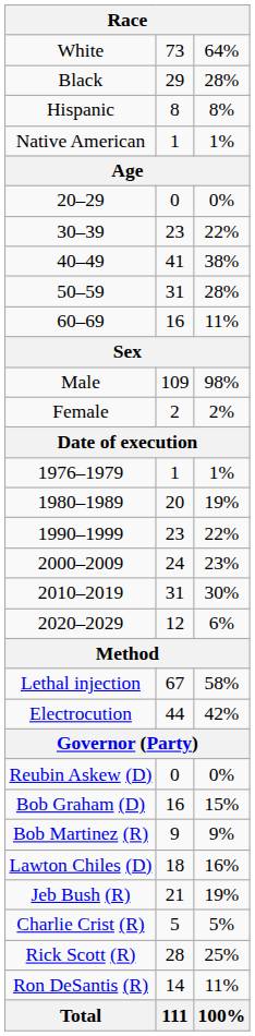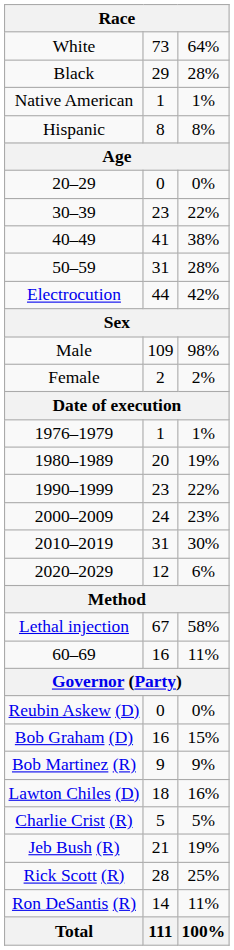 <table class="wikitable" style="text-align:center;">
 <tr>
 <th colspan="3">Race</th>
 </tr>
 <tr>
 <td>White</td>
 <td>73</td>
 <td>64%</td>
 </tr>
 <tr>
 <td>Black</td>
 <td>29</td>
 <td>28%</td>
 </tr>
 <tr>
+<td>Native American</td>
+<td>1</td>
+<td>1%</td>
+</tr>
+<tr>
 <td>Hispanic</td>
 <td>8</td>
 <td>8%</td>
-</tr>
-<tr>
-<td>Native American</td>
-<td>1</td>
-<td>1%</td>
 </tr>
 <tr>
 <th colspan="3">Age</th>
 </tr>
 <tr>
 <td>20–29</td>
 <td>0</td>
 <td>0%</td>
 </tr>
 <tr>
 <td>30–39</td>
 <td>23</td>
 <td>22%</td>
 </tr>
 <tr>
 <td>40–49</td>
 <td>41</td>
 <td>38%</td>
 </tr>
 <tr>
 <td>50–59</td>
 <td>31</td>
 <td>28%</td>
 </tr>
 <tr>
-<td>60–69</td>
-<td>16</td>
-<td>11%</td>
+<td><a href='#'>Electrocution</a></td>
+<td>44</td>
+<td>42%</td>
 </tr>
 <tr>
 <th colspan="3">Sex</th>
 </tr>
 <tr>
 <td>Male</td>
 <td>109</td>
 <td>98%</td>
 </tr>
 <tr>
 <td>Female</td>
 <td>2</td>
 <td>2%</td>
 </tr>
 <tr>
 <th colspan="3">Date of execution</th>
 </tr>
 <tr>
 <td>1976–1979</td>
 <td>1</td>
 <td>1%</td>
 </tr>
 <tr>
 <td>1980–1989</td>
 <td>20</td>
 <td>19%</td>
 </tr>
 <tr>
 <td>1990–1999</td>
 <td>23</td>
 <td>22%</td>
 </tr>
 <tr>
 <td>2000–2009</td>
 <td>24</td>
 <td>23%</td>
 </tr>
 <tr>
 <td>2010–2019</td>
 <td>31</td>
 <td>30%</td>
 </tr>
 <tr>
 <td>2020–2029</td>
 <td>12</td>
 <td>6%</td>
 </tr>
 <tr>
 <th colspan="3">Method</th>
 </tr>
 <tr>
 <td><a href='#'>Lethal injection</a></td>
 <td>67</td>
 <td>58%</td>
 </tr>
 <tr>
-<td><a href='#'>Electrocution</a></td>
-<td>44</td>
-<td>42%</td>
+<td>60–69</td>
+<td>16</td>
+<td>11%</td>
 </tr>
 <tr>
 <th colspan="3"><a href='#'>Governor</a> (<a href='#'>Party</a>)</th>
 </tr>
 <tr>
 <td><a href='#'>Reubin Askew</a> <a href='#'>(D)</a></td>
 <td>0</td>
 <td>0%</td>
 </tr>
 <tr>
 <td><a href='#'>Bob Graham</a> <a href='#'>(D)</a></td>
 <td>16</td>
 <td>15%</td>
 </tr>
 <tr>
 <td><a href='#'>Bob Martinez</a> <a href='#'>(R)</a></td>
 <td>9</td>
 <td>9%</td>
 </tr>
 <tr>
 <td><a href='#'>Lawton Chiles</a> <a href='#'>(D)</a></td>
 <td>18</td>
 <td>16%</td>
 </tr>
 <tr>
+<td><a href='#'>Charlie Crist</a> <a href='#'>(R)</a></td>
+<td>5</td>
+<td>5%</td>
+</tr>
+<tr>
 <td><a href='#'>Jeb Bush</a> <a href='#'>(R)</a></td>
 <td>21</td>
 <td>19%</td>
-</tr>
-<tr>
-<td><a href='#'>Charlie Crist</a> <a href='#'>(R)</a></td>
-<td>5</td>
-<td>5%</td>
 </tr>
 <tr>
 <td><a href='#'>Rick Scott</a> <a href='#'>(R)</a></td>
 <td>28</td>
 <td>25%</td>
 </tr>
 <tr>
 <td><a href='#'>Ron DeSantis</a> <a href='#'>(R)</a></td>
 <td>14</td>
 <td>11%</td>
 </tr>
 <tr>
 <th>Total</th>
 <th>111</th>
 <th>100%</th>
 </tr>
 </table>
